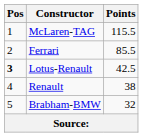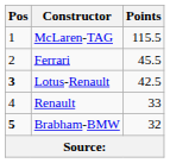 <table class="wikitable" style="font-size: 95%;">
 <tr>
 <th>Pos</th>
 <th>Constructor</th>
 <th>Points</th>
 </tr>
 <tr>
 <td>1</td>
 <td> <a href='#'>McLaren</a>-<a href='#'>TAG</a></td>
 <td align="right">115.5</td>
 </tr>
 <tr>
 <td>2</td>
 <td> <a href='#'>Ferrari</a></td>
-<td align="right">85.5</td>
+<td align="right">45.5</td>
 </tr>
 <tr>
 <td><strong>3</strong></td>
 <td> <a href='#'>Lotus</a>-<a href='#'>Renault</a></td>
 <td align="right">42.5</td>
 </tr>
 <tr>
 <td>4</td>
 <td> <a href='#'>Renault</a></td>
-<td align="right">38</td>
+<td align="right">33</td>
 </tr>
 <tr>
-<td>5</td>
+<td><strong>5</strong></td>
 <td> <a href='#'>Brabham</a>-<a href='#'>BMW</a></td>
 <td align="right">32</td>
 </tr>
 <tr>
 <th colspan=4>Source: </th>
 </tr>
 </table>
